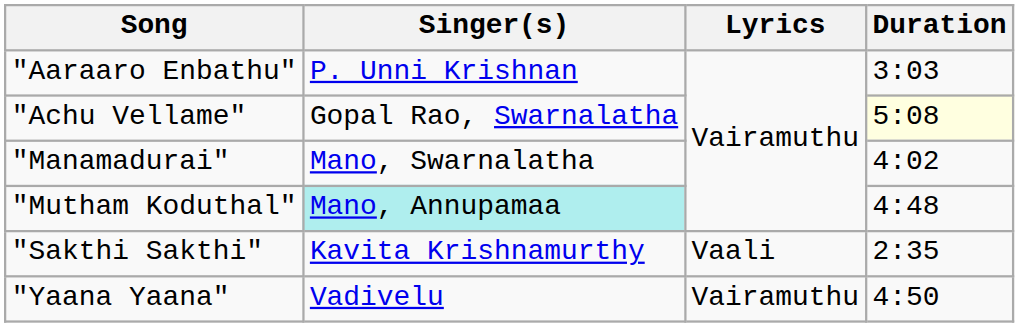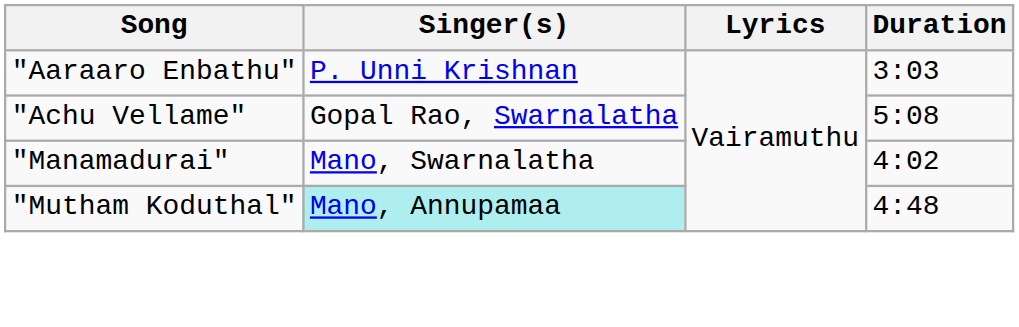 <table class="wikitable" style="font-size:95%;">
 <tr>
 <th>Song</th>
 <th>Singer(s)</th>
 <th>Lyrics</th>
 <th>Duration</th>
 </tr>
 <tr>
 <td>"Aaraaro Enbathu"</td>
 <td><a href='#'>P. Unni Krishnan</a></td>
 <td rowspan=4>Vairamuthu</td>
 <td>3:03</td>
 </tr>
 <tr>
 <td>"Achu Vellame"</td>
 <td>Gopal Rao, <a href='#'>Swarnalatha</a></td>
-<td style="background: lightyellow;">5:08</td>
+<td>5:08</td>
 </tr>
 <tr>
 <td>"Manamadurai"</td>
 <td><a href='#'>Mano</a>, Swarnalatha</td>
 <td>4:02</td>
 </tr>
 <tr>
 <td>"Mutham Koduthal"</td>
 <td style="background: paleturquoise;"><a href='#'>Mano</a>, Annupamaa</td>
 <td>4:48</td>
 </tr>
-<tr>
-<td>"Sakthi Sakthi"</td>
-<td><a href='#'>Kavita Krishnamurthy</a></td>
-<td>Vaali</td>
-<td>2:35</td>
-</tr>
-<tr>
-<td>"Yaana Yaana"</td>
-<td><a href='#'>Vadivelu</a></td>
-<td>Vairamuthu</td>
-<td>4:50</td>
-</tr>
 </table>
